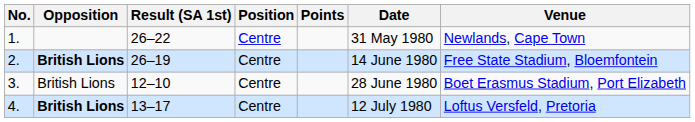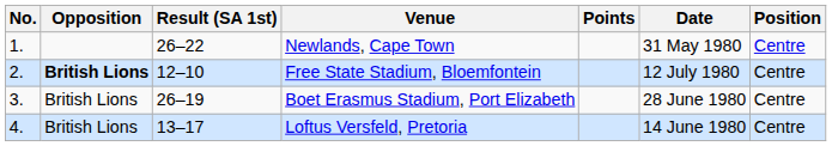 <table class="wikitable sortable">
 <tr>
 <th>No.</th>
 <th>Opposition</th>
 <th>Result (SA 1st)</th>
-<th>Position</th>
+<th>Venue</th>
 <th>Points</th>
 <th>Date</th>
-<th>Venue</th>
+<th>Position</th>
 </tr>
 <tr>
 <td>1.</td>
 <td></td>
 <td>26–22</td>
-<td><a href='#'>Centre</a></td>
+<td><a href='#'>Newlands</a>, <a href='#'>Cape Town</a></td>
 <td></td>
 <td>31 May 1980</td>
-<td><a href='#'>Newlands</a>, <a href='#'>Cape Town</a></td>
+<td><a href='#'>Centre</a></td>
 </tr>
 <tr style="background: #D0E6FF;">
 <td>2.</td>
 <td><strong> British Lions</strong></td>
-<td>26–19</td>
+<td>12–10</td>
+<td><a href='#'>Free State Stadium</a>, <a href='#'>Bloemfontein</a></td>
+<td></td>
+<td>12 July 1980</td>
 <td>Centre</td>
-<td></td>
-<td>14 June 1980</td>
-<td><a href='#'>Free State Stadium</a>, <a href='#'>Bloemfontein</a></td>
 </tr>
 <tr>
 <td>3.</td>
 <td> British Lions</td>
-<td>12–10</td>
-<td>Centre</td>
+<td>26–19</td>
+<td><a href='#'>Boet Erasmus Stadium</a>, <a href='#'>Port Elizabeth</a></td>
 <td></td>
 <td>28 June 1980</td>
-<td><a href='#'>Boet Erasmus Stadium</a>, <a href='#'>Port Elizabeth</a></td>
+<td>Centre</td>
 </tr>
 <tr style="background: #D0E6FF;">
 <td>4.</td>
-<td><strong> British Lions</strong></td>
+<td> British Lions</td>
 <td>13–17</td>
+<td><a href='#'>Loftus Versfeld</a>, <a href='#'>Pretoria</a></td>
+<td></td>
+<td>14 June 1980</td>
 <td>Centre</td>
-<td></td>
-<td>12 July 1980</td>
-<td><a href='#'>Loftus Versfeld</a>, <a href='#'>Pretoria</a></td>
 </tr>
 </table>
